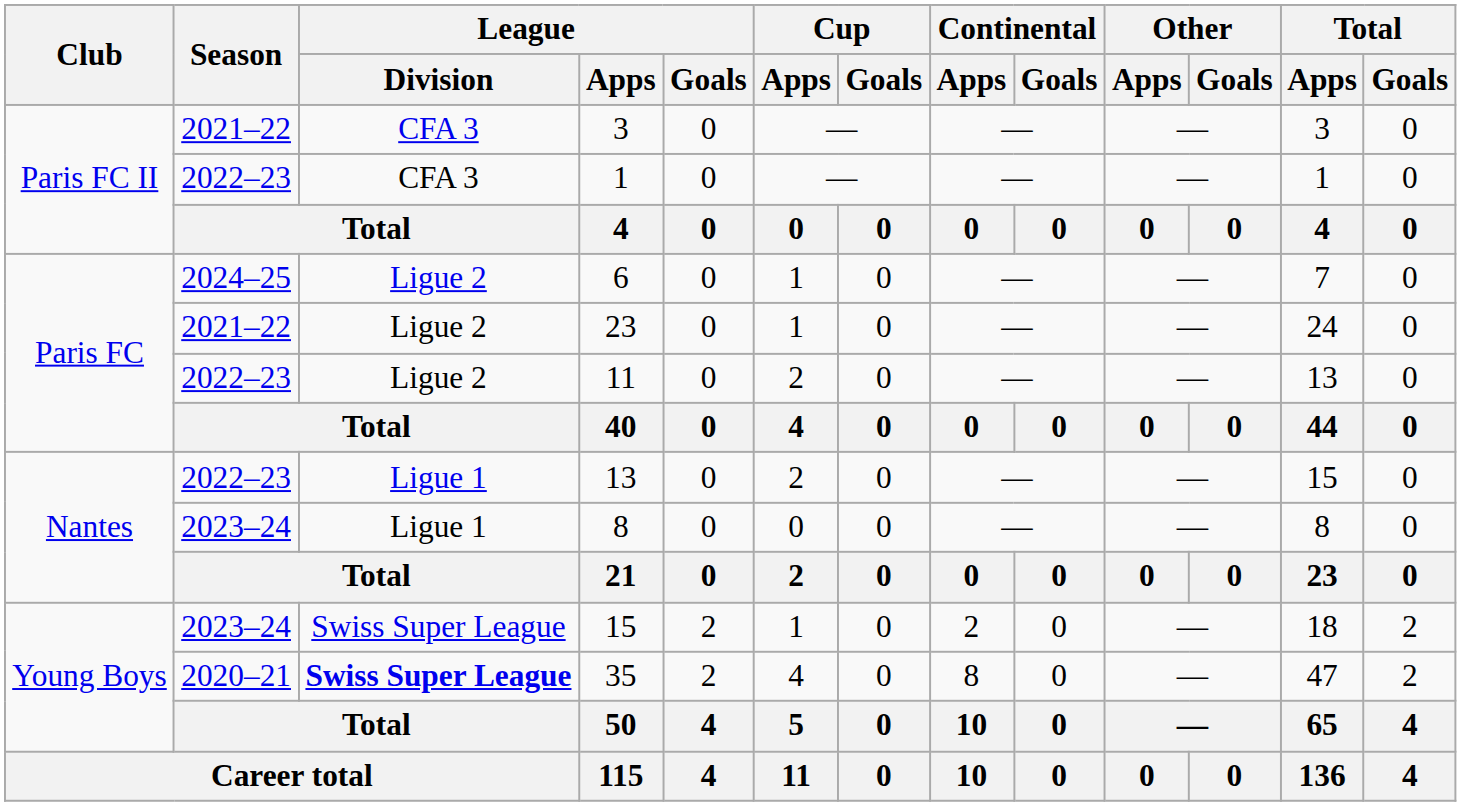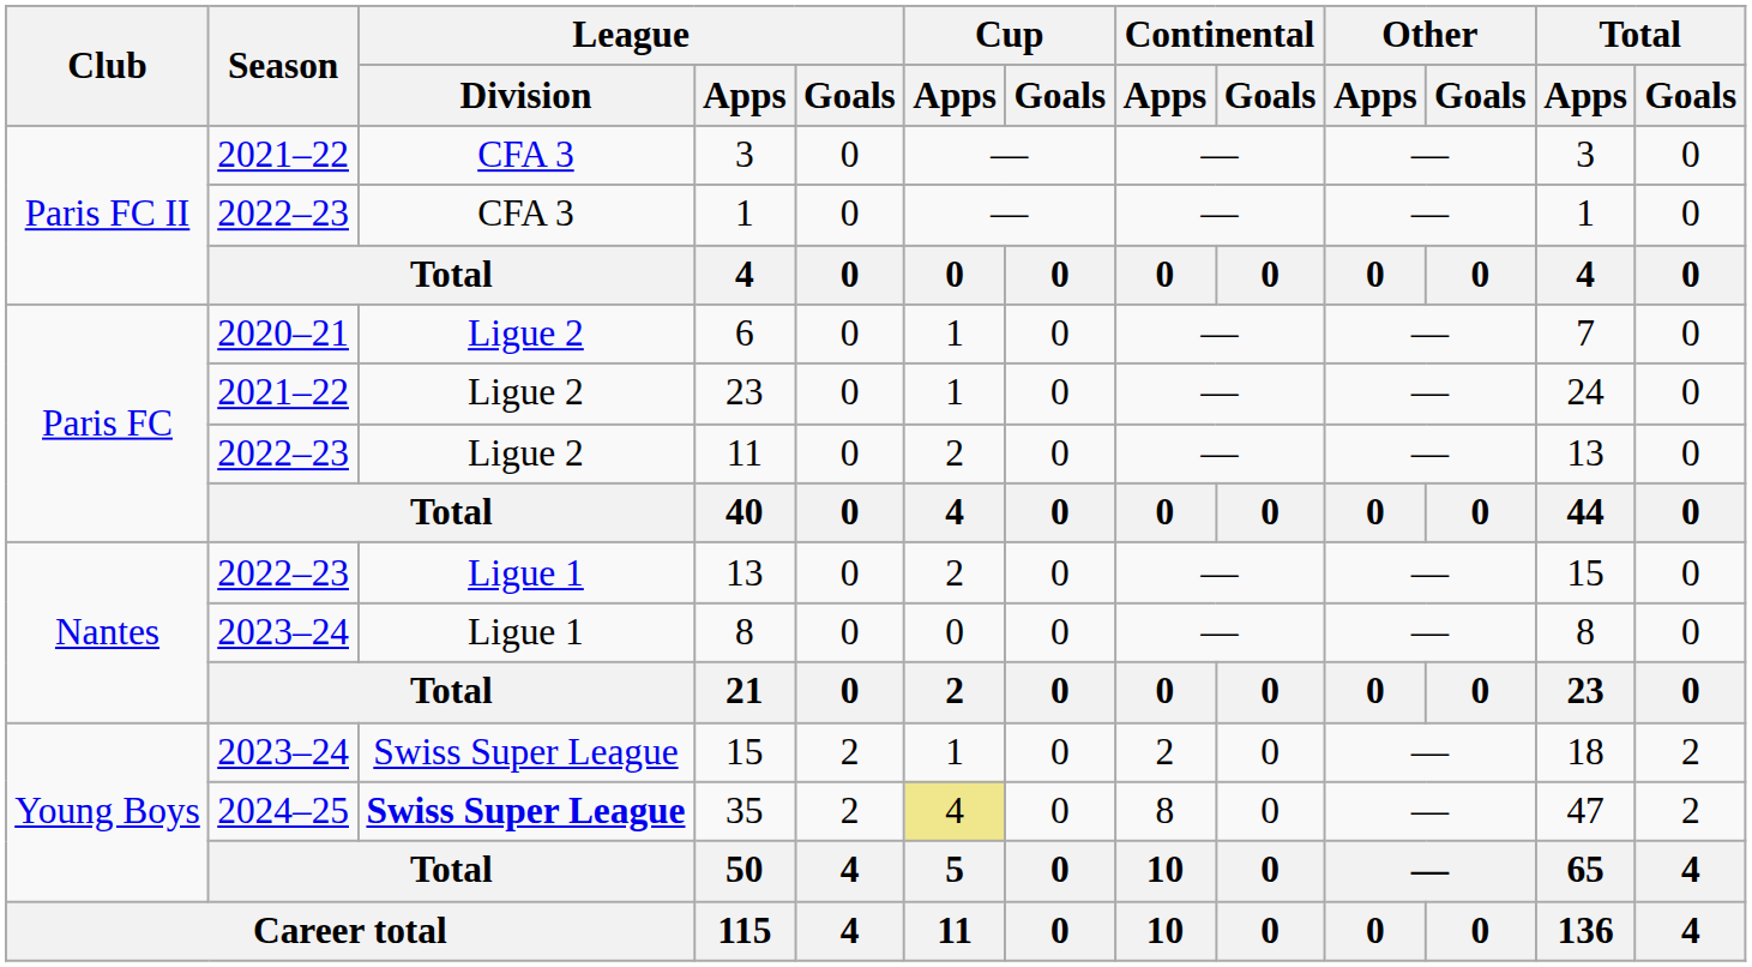 <table class="wikitable" style="text-align:center">
 <tr>
 <th rowspan="2">Club</th>
 <th rowspan="2">Season</th>
 <th colspan="3">League</th>
 <th colspan="2">Cup</th>
 <th colspan="2">Continental</th>
 <th colspan="2">Other</th>
 <th colspan="2">Total</th>
 </tr>
 <tr>
 <th>Division</th>
 <th>Apps</th>
 <th>Goals</th>
 <th>Apps</th>
 <th>Goals</th>
 <th>Apps</th>
 <th>Goals</th>
 <th>Apps</th>
 <th>Goals</th>
 <th>Apps</th>
 <th>Goals</th>
 </tr>
 <tr>
 <td rowspan="3"><a href='#'>Paris FC II</a></td>
 <td><a href='#'>2021–22</a></td>
 <td><a href='#'>CFA 3</a></td>
 <td>3</td>
 <td>0</td>
 <td colspan="2">—</td>
 <td colspan="2">—</td>
 <td colspan="2">—</td>
 <td>3</td>
 <td>0</td>
 </tr>
 <tr>
 <td><a href='#'>2022–23</a></td>
 <td>CFA 3</td>
 <td>1</td>
 <td>0</td>
 <td colspan="2">—</td>
 <td colspan="2">—</td>
 <td colspan="2">—</td>
 <td>1</td>
 <td>0</td>
 </tr>
 <tr>
 <th colspan="2">Total</th>
 <th>4</th>
 <th>0</th>
 <th>0</th>
 <th>0</th>
 <th>0</th>
 <th>0</th>
 <th>0</th>
 <th>0</th>
 <th>4</th>
 <th>0</th>
 </tr>
 <tr>
 <td rowspan="4"><a href='#'>Paris FC</a></td>
-<td><a href='#'>2024–25</a></td>
+<td><a href='#'>2020–21</a></td>
 <td><a href='#'>Ligue 2</a></td>
 <td>6</td>
 <td>0</td>
 <td>1</td>
 <td>0</td>
 <td colspan="2">—</td>
 <td colspan="2">—</td>
 <td>7</td>
 <td>0</td>
 </tr>
 <tr>
 <td><a href='#'>2021–22</a></td>
 <td>Ligue 2</td>
 <td>23</td>
 <td>0</td>
 <td>1</td>
 <td>0</td>
 <td colspan="2">—</td>
 <td colspan="2">—</td>
 <td>24</td>
 <td>0</td>
 </tr>
 <tr>
 <td><a href='#'>2022–23</a></td>
 <td>Ligue 2</td>
 <td>11</td>
 <td>0</td>
 <td>2</td>
 <td>0</td>
 <td colspan="2">—</td>
 <td colspan="2">—</td>
 <td>13</td>
 <td>0</td>
 </tr>
 <tr>
 <th colspan="2">Total</th>
 <th>40</th>
 <th>0</th>
 <th>4</th>
 <th>0</th>
 <th>0</th>
 <th>0</th>
 <th>0</th>
 <th>0</th>
 <th>44</th>
 <th>0</th>
 </tr>
 <tr>
 <td rowspan="3"><a href='#'>Nantes</a></td>
 <td><a href='#'>2022–23</a></td>
 <td><a href='#'>Ligue 1</a></td>
 <td>13</td>
 <td>0</td>
 <td>2</td>
 <td>0</td>
 <td colspan="2">—</td>
 <td colspan="2">—</td>
 <td>15</td>
 <td>0</td>
 </tr>
 <tr>
 <td><a href='#'>2023–24</a></td>
 <td>Ligue 1</td>
 <td>8</td>
 <td>0</td>
 <td>0</td>
 <td>0</td>
 <td colspan="2">—</td>
 <td colspan="2">—</td>
 <td>8</td>
 <td>0</td>
 </tr>
 <tr>
 <th colspan="2">Total</th>
 <th>21</th>
 <th>0</th>
 <th>2</th>
 <th>0</th>
 <th>0</th>
 <th>0</th>
 <th>0</th>
 <th>0</th>
 <th>23</th>
 <th>0</th>
 </tr>
 <tr>
 <td rowspan="3"><a href='#'>Young Boys</a></td>
 <td><a href='#'>2023–24</a></td>
 <td><a href='#'>Swiss Super League</a></td>
 <td>15</td>
 <td>2</td>
 <td>1</td>
 <td>0</td>
 <td>2</td>
 <td>0</td>
 <td colspan="2">—</td>
 <td>18</td>
 <td>2</td>
 </tr>
 <tr>
-<td><a href='#'>2020–21</a></td>
+<td><a href='#'>2024–25</a></td>
 <td><strong><a href='#'>Swiss Super League</a></strong></td>
 <td>35</td>
 <td>2</td>
-<td>4</td>
+<td style="background: khaki;">4</td>
 <td>0</td>
 <td>8</td>
 <td>0</td>
 <td colspan="2">—</td>
 <td>47</td>
 <td>2</td>
 </tr>
 <tr>
 <th colspan="2">Total</th>
 <th>50</th>
 <th>4</th>
 <th>5</th>
 <th>0</th>
 <th>10</th>
 <th>0</th>
 <th colspan="2">—</th>
 <th>65</th>
 <th>4</th>
 </tr>
 <tr>
 <th colspan="3">Career total</th>
 <th>115</th>
 <th>4</th>
 <th>11</th>
 <th>0</th>
 <th>10</th>
 <th>0</th>
 <th>0</th>
 <th>0</th>
 <th>136</th>
 <th>4</th>
 </tr>
 </table>
